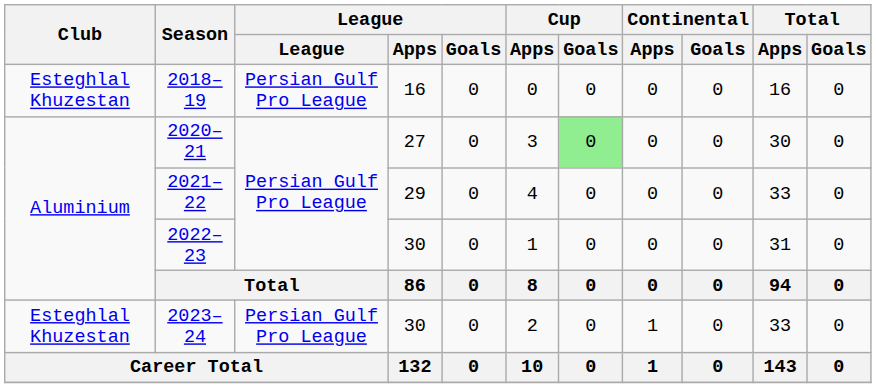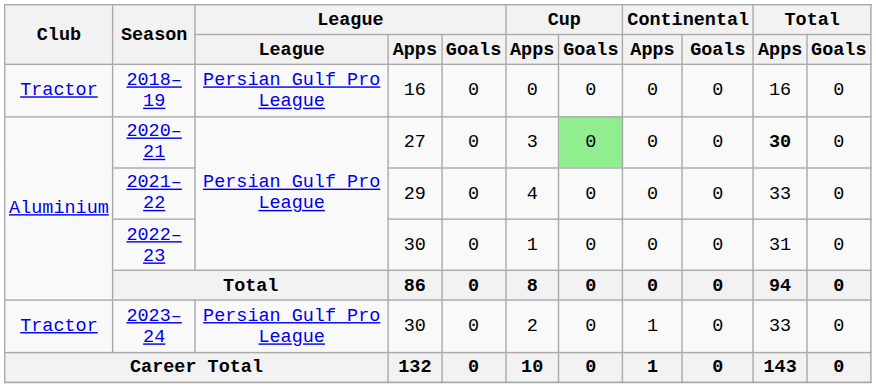 <table class="wikitable"style="text-align:center;">
 <tr>
 <th rowspan=2>Club</th>
 <th rowspan=2>Season</th>
 <th colspan=3>League</th>
 <th colspan=2>Cup</th>
 <th colspan=2>Continental</th>
 <th colspan=2>Total</th>
 </tr>
 <tr>
 <th>League</th>
 <th>Apps</th>
 <th>Goals</th>
 <th>Apps</th>
 <th>Goals</th>
 <th>Apps</th>
 <th>Goals</th>
 <th>Apps</th>
 <th>Goals</th>
 </tr>
 <tr>
-<td><a href='#'>Esteghlal Khuzestan</a></td>
+<td><a href='#'>Tractor</a></td>
 <td><a href='#'>2018–19</a></td>
 <td><a href='#'>Persian Gulf Pro League</a></td>
 <td>16</td>
 <td>0</td>
 <td>0</td>
 <td>0</td>
 <td>0</td>
 <td>0</td>
 <td>16</td>
 <td>0</td>
 </tr>
 <tr>
 <td rowspan="4"><a href='#'>Aluminium</a></td>
 <td><a href='#'>2020–21</a></td>
 <td rowspan="3"><a href='#'>Persian Gulf Pro League</a></td>
 <td>27</td>
 <td>0</td>
 <td>3</td>
 <td style="background: lightgreen;">0</td>
 <td>0</td>
 <td>0</td>
-<td>30</td>
+<td><strong>30</strong></td>
 <td>0</td>
 </tr>
 <tr>
 <td><a href='#'>2021–22</a></td>
 <td>29</td>
 <td>0</td>
 <td>4</td>
 <td>0</td>
 <td>0</td>
 <td>0</td>
 <td>33</td>
 <td>0</td>
 </tr>
 <tr>
 <td><a href='#'>2022–23</a></td>
 <td>30</td>
 <td>0</td>
 <td>1</td>
 <td>0</td>
 <td>0</td>
 <td>0</td>
 <td>31</td>
 <td>0</td>
 </tr>
 <tr>
 <th colspan=2>Total</th>
 <th>86</th>
 <th>0</th>
 <th>8</th>
 <th>0</th>
 <th>0</th>
 <th>0</th>
 <th>94</th>
 <th>0</th>
 </tr>
 <tr>
-<td><a href='#'>Esteghlal Khuzestan</a></td>
+<td><a href='#'>Tractor</a></td>
 <td><a href='#'>2023–24</a></td>
 <td><a href='#'>Persian Gulf Pro League</a></td>
 <td>30</td>
 <td>0</td>
 <td>2</td>
 <td>0</td>
 <td>1</td>
 <td>0</td>
 <td>33</td>
 <td>0</td>
 </tr>
 <tr>
 <th Colspan=3>Career Total</th>
 <th>132</th>
 <th>0</th>
 <th>10</th>
 <th>0</th>
 <th>1</th>
 <th>0</th>
 <th>143</th>
 <th>0</th>
 </tr>
 <tr>
 </tr>
 </table>
